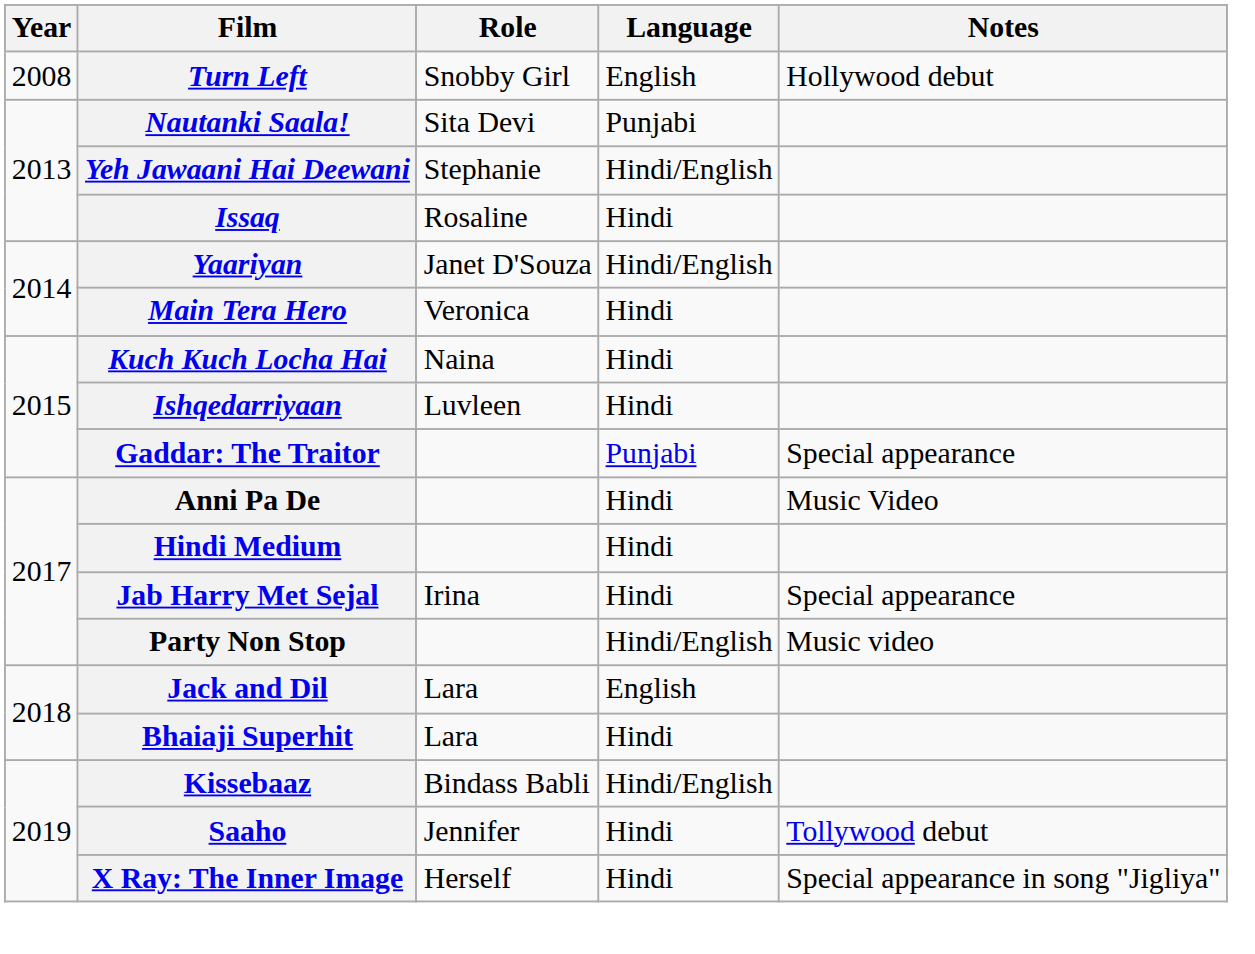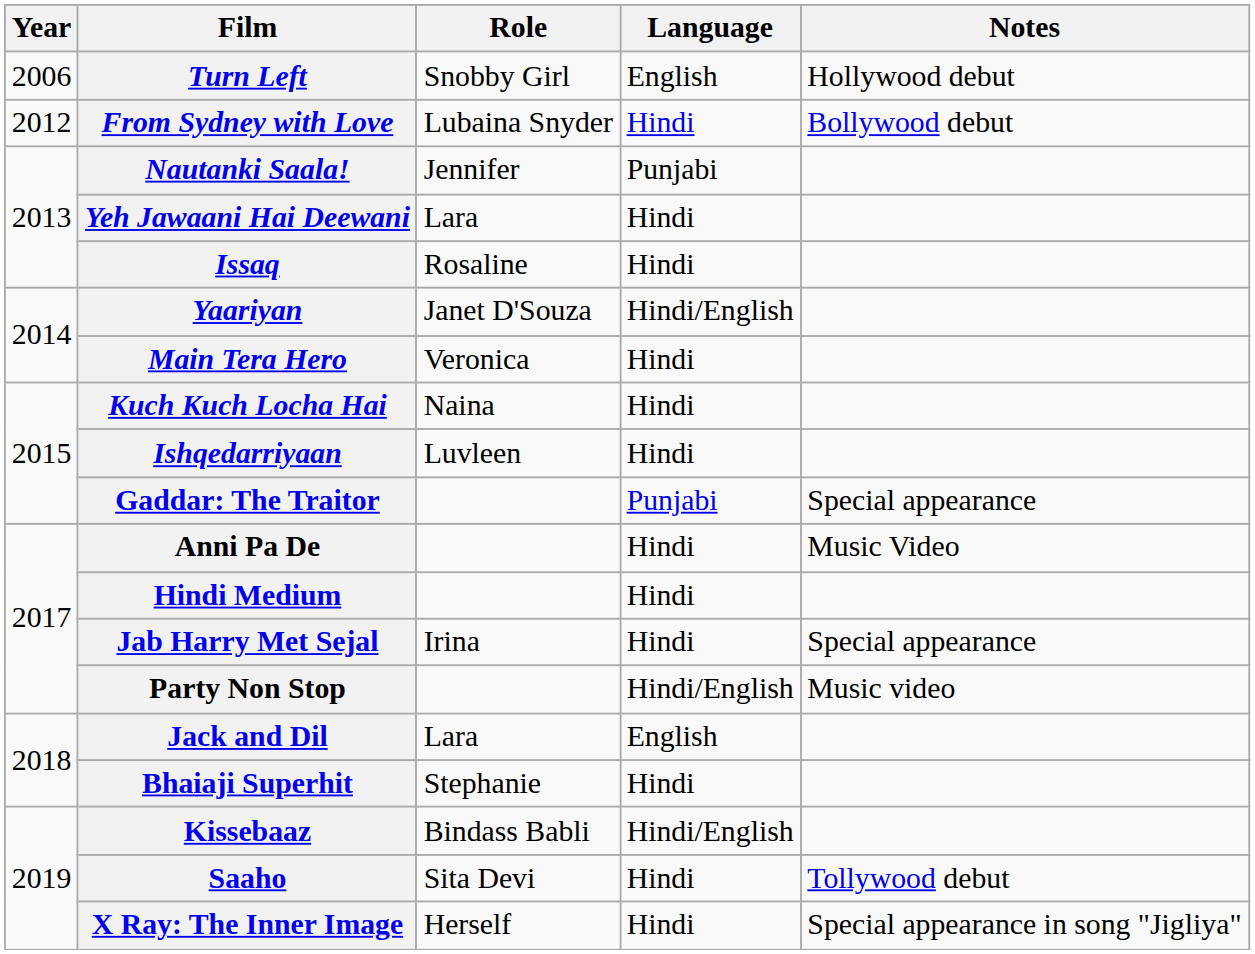 <table class="wikitable sortable plainrowheaders">
 <tr>
 <th scope="col">Year</th>
 <th scope="col">Film</th>
 <th scope="col">Role</th>
 <th scope="col">Language</th>
 <th scope="col" class="unsortable">Notes</th>
 </tr>
 <tr>
-<td>2008</td>
+<td>2006</td>
 <th scope="row"><em><a href='#'>Turn Left</a></em></th>
 <td>Snobby Girl</td>
 <td>English</td>
 <td>Hollywood debut</td>
 </tr>
 <tr>
+<td>2012</td>
+<th scope="row"><em><a href='#'>From Sydney with Love</a></em></th>
+<td>Lubaina Snyder</td>
+<td><a href='#'>Hindi</a></td>
+<td><a href='#'>Bollywood</a> debut</td>
+</tr>
+<tr>
 <td rowspan="3">2013</td>
 <th scope="row"><em><a href='#'>Nautanki Saala!</a></em></th>
-<td>Sita Devi</td>
+<td>Jennifer</td>
 <td>Punjabi</td>
 <td></td>
 </tr>
 <tr>
 <th scope="row"><em><a href='#'>Yeh Jawaani Hai Deewani</a></em></th>
-<td>Stephanie</td>
-<td>Hindi/English</td>
+<td>Lara</td>
+<td>Hindi</td>
 <td></td>
 </tr>
 <tr>
 <th scope="row"><em><a href='#'>Issaq</a></em></th>
 <td>Rosaline</td>
 <td>Hindi</td>
 <td></td>
 </tr>
 <tr>
 <td rowspan="2">2014</td>
 <th scope="row"><em><a href='#'>Yaariyan</a></em></th>
 <td>Janet D'Souza</td>
 <td>Hindi/English</td>
 <td></td>
 </tr>
 <tr>
 <th scope="row"><em><a href='#'>Main Tera Hero</a></em></th>
 <td>Veronica</td>
 <td>Hindi</td>
 <td></td>
 </tr>
 <tr>
 <td rowspan="3">2015</td>
 <th scope="row"><em><a href='#'>Kuch Kuch Locha Hai</a></em></th>
 <td>Naina</td>
 <td>Hindi</td>
 <td></td>
 </tr>
 <tr>
 <th scope="row"><em><a href='#'>Ishqedarriyaan</a></th>
 <td>Luvleen</td>
 <td>Hindi</td>
 <td></td>
 </tr>
 <tr>
 <th scope="row"></em><a href='#'>Gaddar: The Traitor</a><em></th>
 <td></td>
 <td><a href='#'>Punjabi</a></td>
 <td>Special appearance</td>
 </tr>
 <tr>
 <td rowspan="4">2017</td>
 <th scope="row"></em>Anni Pa De<em></th>
 <td></td>
 <td>Hindi</td>
 <td>Music Video</td>
 </tr>
 <tr>
 <th scope="row"></em><a href='#'>Hindi Medium</a><em></th>
 <td></td>
 <td>Hindi</td>
 <td></td>
 </tr>
 <tr>
 <th scope="row"></em><a href='#'>Jab Harry Met Sejal</a><em></th>
 <td>Irina</td>
 <td>Hindi</td>
 <td>Special appearance</td>
 </tr>
 <tr>
 <th scope="row"></em>Party Non Stop<em></th>
 <td></td>
 <td>Hindi/English</td>
 <td>Music video</td>
 </tr>
 <tr>
 <td rowspan="2">2018</td>
 <th scope="row"></em><a href='#'>Jack and Dil</a><em></th>
 <td>Lara</td>
 <td>English</td>
 <td></td>
 </tr>
 <tr>
 <th scope="row"></em><a href='#'>Bhaiaji Superhit</a><em></th>
-<td>Lara</td>
+<td>Stephanie</td>
 <td>Hindi</td>
 <td></td>
 </tr>
 <tr>
 <td rowspan="3">2019</td>
 <th scope="row"></em><a href='#'>Kissebaaz</a><em></th>
 <td>Bindass Babli</td>
 <td>Hindi/English</td>
 <td></td>
 </tr>
 <tr>
 <th scope="row"></em><a href='#'>Saaho</a><em></th>
-<td>Jennifer</td>
+<td>Sita Devi</td>
 <td>Hindi</td>
 <td><a href='#'>Tollywood</a> debut</td>
 </tr>
 <tr>
 <th scope="row"></em><a href='#'>X Ray: The Inner Image</a><em></th>
 <td>Herself</td>
 <td>Hindi</td>
 <td>Special appearance in song "Jigliya"</td>
 </tr>
 </table>
